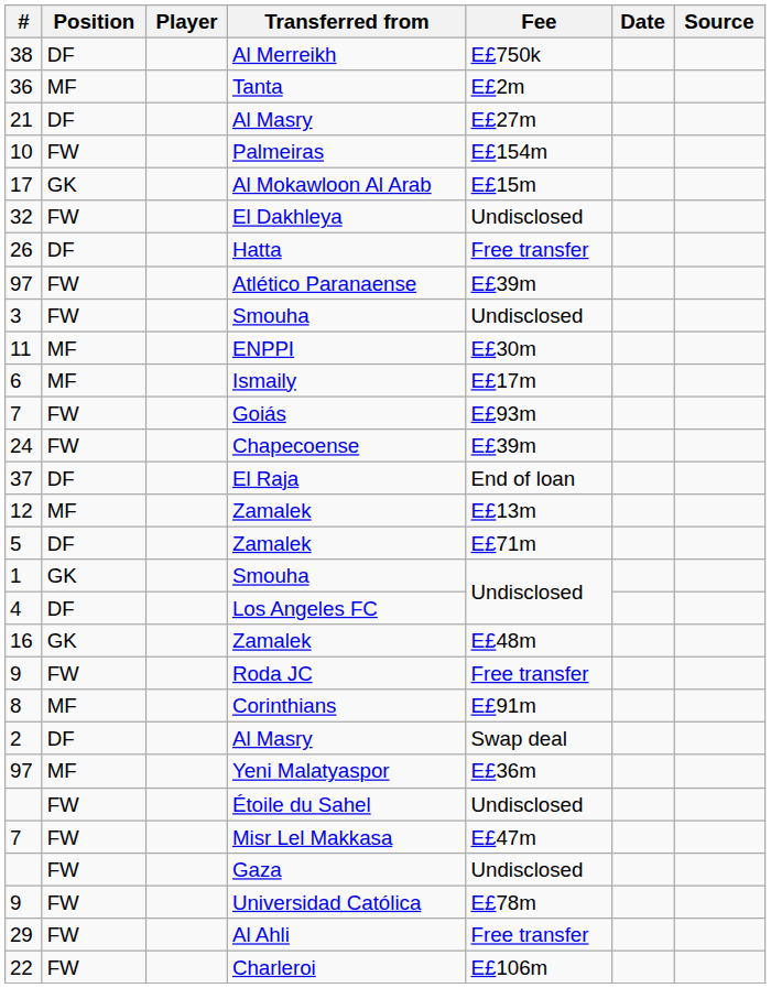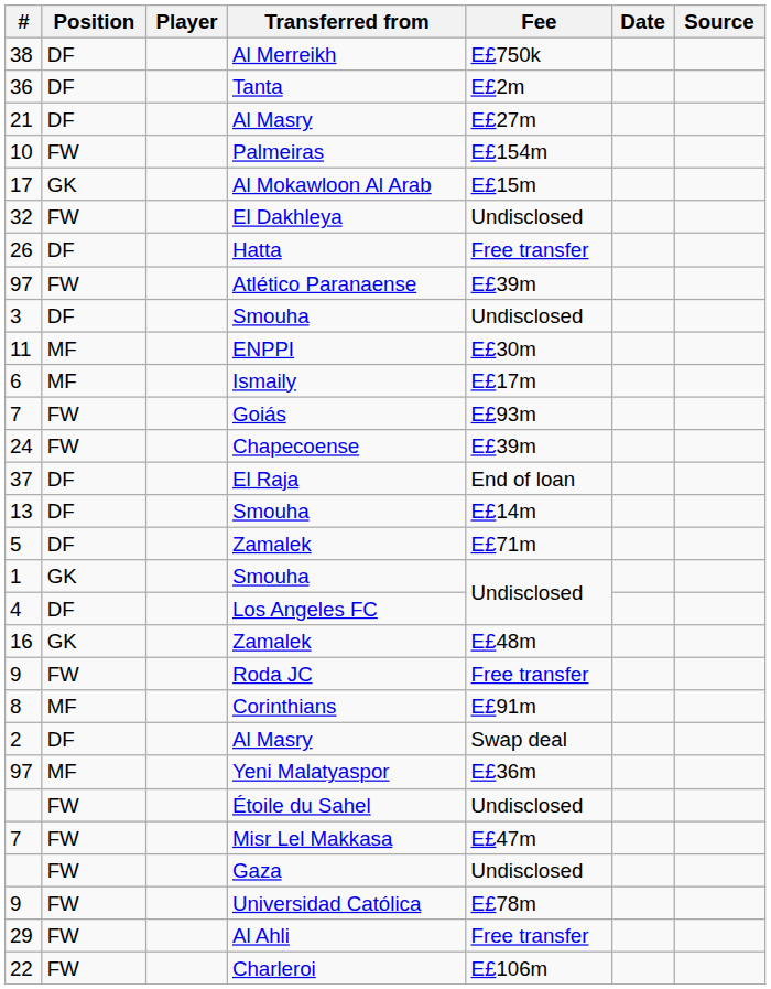 <table class="wikitable sortable" style="width:90%; text-align:center; font-size:95%; text-align:left">
 <tr>
 <th>#</th>
 <th>Position</th>
 <th>Player</th>
 <th>Transferred from</th>
 <th>Fee</th>
 <th>Date</th>
 <th>Source</th>
 </tr>
 <tr>
 <td>38</td>
 <td>DF</td>
 <td></td>
 <td> <a href='#'>Al Merreikh</a></td>
 <td><a href='#'>E£</a>750k</td>
 <td></td>
 <td></td>
 </tr>
 <tr>
 <td>36</td>
-<td>MF</td>
+<td>DF</td>
 <td></td>
 <td> <a href='#'>Tanta</a></td>
 <td><a href='#'>E£</a>2m</td>
 <td></td>
 <td></td>
 </tr>
 <tr>
 <td>21</td>
 <td>DF</td>
 <td></td>
 <td> <a href='#'>Al Masry</a></td>
 <td><a href='#'>E£</a>27m</td>
 <td></td>
 <td></td>
 </tr>
 <tr>
 <td>10</td>
 <td>FW</td>
 <td></td>
 <td> <a href='#'>Palmeiras</a></td>
 <td><a href='#'>E£</a>154m</td>
 <td></td>
 <td></td>
 </tr>
 <tr>
 <td>17</td>
 <td>GK</td>
 <td></td>
 <td> <a href='#'>Al Mokawloon Al Arab</a></td>
 <td><a href='#'>E£</a>15m</td>
 <td></td>
 <td></td>
 </tr>
 <tr>
 <td>32</td>
 <td>FW</td>
 <td></td>
 <td> <a href='#'>El Dakhleya</a></td>
 <td>Undisclosed</td>
 <td></td>
 <td></td>
 </tr>
 <tr>
 <td>26</td>
 <td>DF</td>
 <td></td>
 <td> <a href='#'>Hatta</a></td>
 <td><a href='#'>Free transfer</a></td>
 <td></td>
 <td></td>
 </tr>
 <tr>
 <td>97</td>
 <td>FW</td>
 <td></td>
 <td> <a href='#'>Atlético Paranaense</a></td>
 <td><a href='#'>E£</a>39m</td>
 <td></td>
 <td></td>
 </tr>
 <tr>
 <td>3</td>
-<td>FW</td>
+<td>DF</td>
 <td></td>
 <td> <a href='#'>Smouha</a></td>
 <td>Undisclosed</td>
 <td></td>
 <td></td>
 </tr>
 <tr>
 <td>11</td>
 <td>MF</td>
 <td></td>
 <td> <a href='#'>ENPPI</a></td>
 <td><a href='#'>E£</a>30m</td>
 <td></td>
 <td></td>
 </tr>
 <tr>
 <td>6</td>
 <td>MF</td>
 <td></td>
 <td> <a href='#'>Ismaily</a></td>
 <td><a href='#'>E£</a>17m</td>
 <td></td>
 <td></td>
 </tr>
 <tr>
 <td>7</td>
 <td>FW</td>
 <td></td>
 <td> <a href='#'>Goiás</a></td>
 <td><a href='#'>E£</a>93m</td>
 <td></td>
 <td></td>
 </tr>
 <tr>
 <td>24</td>
 <td>FW</td>
 <td></td>
 <td> <a href='#'>Chapecoense</a></td>
 <td><a href='#'>E£</a>39m</td>
 <td></td>
 <td></td>
 </tr>
 <tr>
 <td>37</td>
 <td>DF</td>
 <td></td>
 <td> <a href='#'>El Raja</a></td>
 <td>End of loan</td>
 <td></td>
 <td></td>
 </tr>
 <tr>
-<td>12</td>
-<td>MF</td>
+<td>13</td>
+<td>DF</td>
 <td></td>
-<td> <a href='#'>Zamalek</a></td>
-<td><a href='#'>E£</a>13m</td>
+<td> <a href='#'>Smouha</a></td>
+<td><a href='#'>E£</a>14m</td>
 <td></td>
 <td></td>
 </tr>
 <tr>
 <td>5</td>
 <td>DF</td>
 <td></td>
 <td> <a href='#'>Zamalek</a></td>
 <td><a href='#'>E£</a>71m</td>
 <td></td>
 <td></td>
 </tr>
 <tr>
 <td>1</td>
 <td>GK</td>
 <td></td>
 <td> <a href='#'>Smouha</a></td>
 <td rowspan=2>Undisclosed</td>
 <td></td>
 <td></td>
 </tr>
 <tr>
 <td>4</td>
 <td>DF</td>
 <td></td>
 <td> <a href='#'>Los Angeles FC</a></td>
 <td></td>
 <td></td>
 </tr>
 <tr>
 <td>16</td>
 <td>GK</td>
 <td></td>
 <td> <a href='#'>Zamalek</a></td>
 <td><a href='#'>E£</a>48m</td>
 <td></td>
 <td></td>
 </tr>
 <tr>
 <td>9</td>
 <td>FW</td>
 <td></td>
 <td> <a href='#'>Roda JC</a></td>
 <td><a href='#'>Free transfer</a></td>
 <td></td>
 <td></td>
 </tr>
 <tr>
 <td>8</td>
 <td>MF</td>
 <td></td>
 <td> <a href='#'>Corinthians</a></td>
 <td><a href='#'>E£</a>91m</td>
 <td></td>
 <td></td>
 </tr>
 <tr>
 <td>2</td>
 <td>DF</td>
 <td></td>
 <td> <a href='#'>Al Masry</a></td>
 <td>Swap deal</td>
 <td></td>
 <td></td>
 </tr>
 <tr>
 <td>97</td>
 <td>MF</td>
 <td></td>
 <td> <a href='#'>Yeni Malatyaspor</a></td>
 <td><a href='#'>E£</a>36m</td>
 <td></td>
 <td></td>
 </tr>
 <tr>
 <td></td>
 <td>FW</td>
 <td></td>
 <td> <a href='#'>Étoile du Sahel</a></td>
 <td>Undisclosed</td>
 <td></td>
 <td></td>
 </tr>
 <tr>
 <td>7</td>
 <td>FW</td>
 <td></td>
 <td> <a href='#'>Misr Lel Makkasa</a></td>
 <td><a href='#'>E£</a>47m</td>
 <td></td>
 <td></td>
 </tr>
 <tr>
 <td></td>
 <td>FW</td>
 <td></td>
 <td> <a href='#'>Gaza</a></td>
 <td>Undisclosed</td>
 <td></td>
 <td></td>
 </tr>
 <tr>
 <td>9</td>
 <td>FW</td>
 <td></td>
 <td> <a href='#'>Universidad Católica</a></td>
 <td><a href='#'>E£</a>78m</td>
 <td></td>
 <td></td>
 </tr>
 <tr>
 <td>29</td>
 <td>FW</td>
 <td></td>
 <td> <a href='#'>Al Ahli</a></td>
 <td><a href='#'>Free transfer</a></td>
 <td></td>
 <td></td>
 </tr>
 <tr>
 <td>22</td>
 <td>FW</td>
 <td></td>
 <td> <a href='#'>Charleroi</a></td>
 <td><a href='#'>E£</a>106m</td>
 <td></td>
 <td></td>
 </tr>
 </table>
